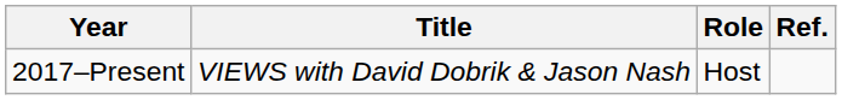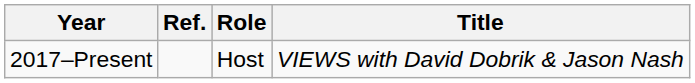 <table class="wikitable">
 <tr>
 <th>Year</th>
+<th>Ref.</th>
+<th>Role</th>
 <th>Title</th>
-<th>Role</th>
-<th>Ref.</th>
 </tr>
 <tr>
 <td>2017–Present</td>
+<td></td>
+<td>Host</td>
 <td><em>VIEWS with David Dobrik & Jason Nash</em></td>
-<td>Host</td>
-<td></td>
 </tr>
 </table>
